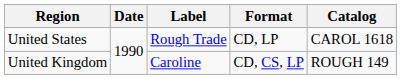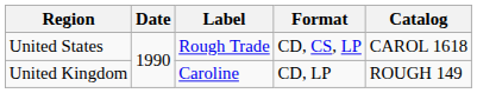 <table class="wikitable">
 <tr>
 <th>Region</th>
 <th>Date</th>
 <th>Label</th>
 <th>Format</th>
 <th>Catalog</th>
 </tr>
 <tr>
 <td>United States</td>
 <td rowspan="2">1990</td>
 <td><a href='#'>Rough Trade</a></td>
-<td>CD, LP</td>
+<td>CD, <a href='#'>CS</a>, <a href='#'>LP</a></td>
 <td>CAROL 1618</td>
 </tr>
 <tr>
 <td>United Kingdom</td>
 <td><a href='#'>Caroline</a></td>
-<td>CD, <a href='#'>CS</a>, <a href='#'>LP</a></td>
+<td>CD, LP</td>
 <td>ROUGH 149</td>
 </tr>
 </table>
